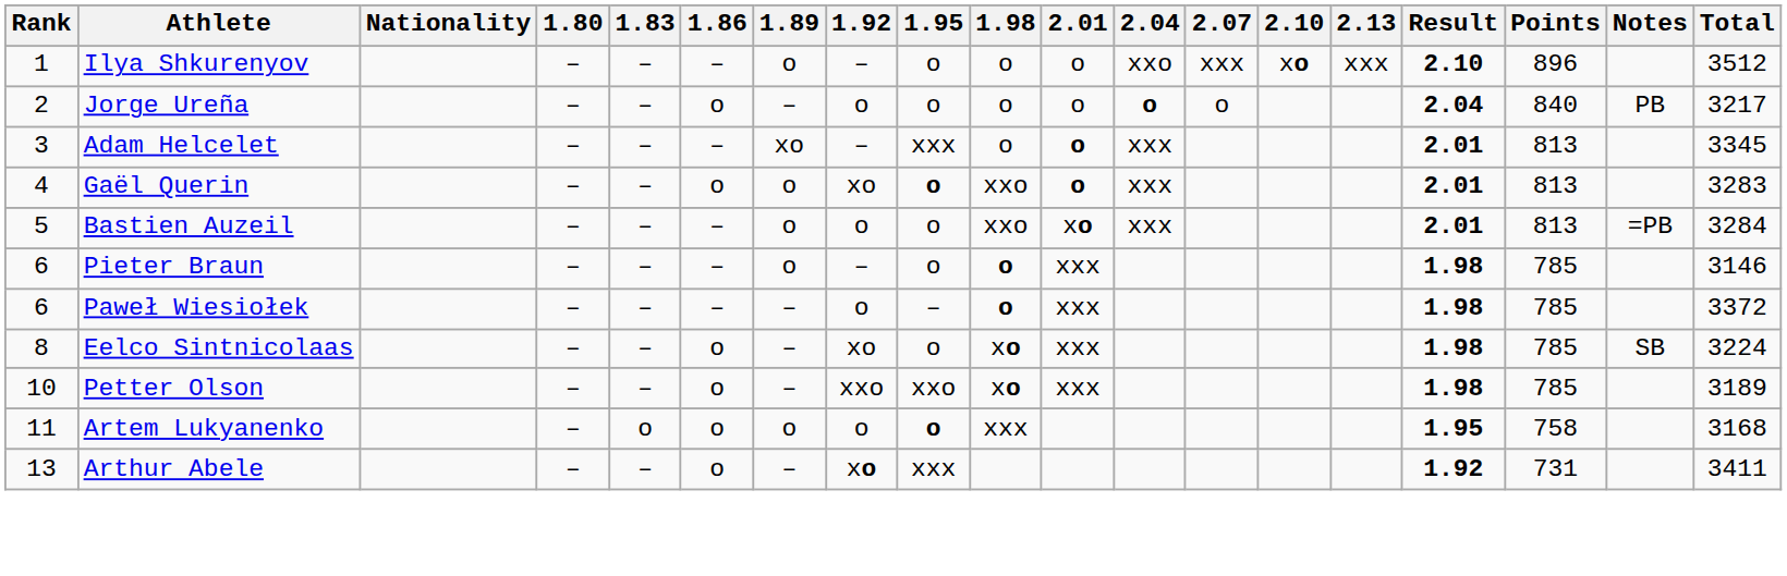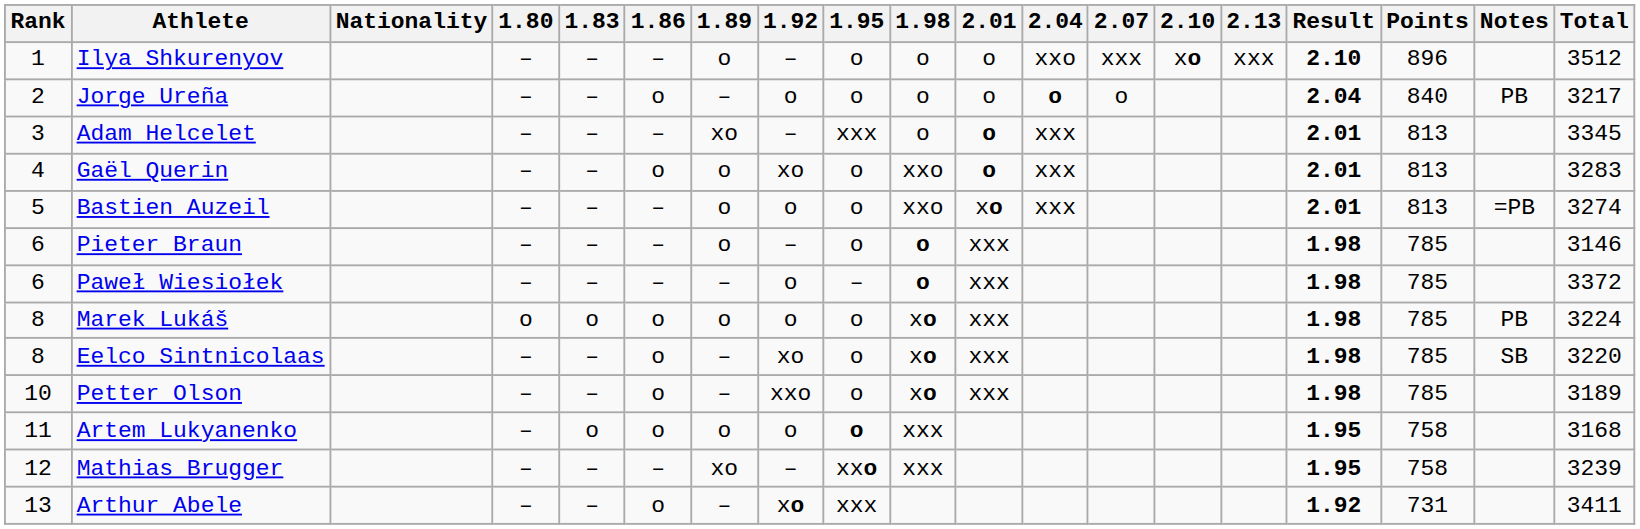 <table class="wikitable sortable" style="text-align:center;font-size:95%">
 <tr>
 <th>Rank</th>
 <th>Athlete</th>
 <th>Nationality</th>
 <th>1.80</th>
 <th>1.83</th>
 <th>1.86</th>
 <th>1.89</th>
 <th>1.92</th>
 <th>1.95</th>
 <th>1.98</th>
 <th>2.01</th>
 <th>2.04</th>
 <th>2.07</th>
 <th>2.10</th>
 <th>2.13</th>
 <th>Result</th>
 <th>Points</th>
 <th>Notes</th>
 <th>Total</th>
 </tr>
 <tr>
 <td>1</td>
 <td align="left"><a href='#'>Ilya Shkurenyov</a></td>
 <td align=left></td>
 <td>–</td>
 <td>–</td>
 <td>–</td>
 <td>o</td>
 <td>–</td>
 <td>o</td>
 <td>o</td>
 <td>o</td>
 <td>xxo</td>
 <td>xxx</td>
 <td>x<strong>o</strong></td>
 <td>xxx</td>
 <td><strong>2.10</strong></td>
 <td>896</td>
 <td></td>
 <td>3512</td>
 </tr>
 <tr>
 <td>2</td>
 <td align="left"><a href='#'>Jorge Ureña</a></td>
 <td align=left></td>
 <td>–</td>
 <td>–</td>
 <td>o</td>
 <td>–</td>
 <td>o</td>
 <td>o</td>
 <td>o</td>
 <td>o</td>
 <td><strong>o</strong></td>
 <td>o</td>
 <td></td>
 <td></td>
 <td><strong>2.04</strong></td>
 <td>840</td>
 <td>PB</td>
 <td>3217</td>
 </tr>
 <tr>
 <td>3</td>
 <td align="left"><a href='#'>Adam Helcelet</a></td>
 <td align=left></td>
 <td>–</td>
 <td>–</td>
 <td>–</td>
 <td>xo</td>
 <td>–</td>
 <td>xxx</td>
 <td>o</td>
 <td><strong>o</strong></td>
 <td>xxx</td>
 <td></td>
 <td></td>
 <td></td>
 <td><strong>2.01</strong></td>
 <td>813</td>
 <td></td>
 <td>3345</td>
 </tr>
 <tr>
 <td>4</td>
 <td align="left"><a href='#'>Gaël Querin</a></td>
 <td align=left></td>
 <td>–</td>
 <td>–</td>
 <td>o</td>
 <td>o</td>
 <td>xo</td>
-<td><strong>o</strong></td>
+<td>o</td>
 <td>xxo</td>
 <td><strong>o</strong></td>
 <td>xxx</td>
 <td></td>
 <td></td>
 <td></td>
 <td><strong>2.01</strong></td>
 <td>813</td>
 <td></td>
 <td>3283</td>
 </tr>
 <tr>
 <td>5</td>
 <td align="left"><a href='#'>Bastien Auzeil</a></td>
 <td align=left></td>
 <td>–</td>
 <td>–</td>
 <td>–</td>
 <td>o</td>
 <td>o</td>
 <td>o</td>
 <td>xxo</td>
 <td>x<strong>o</strong></td>
 <td>xxx</td>
 <td></td>
 <td></td>
 <td></td>
 <td><strong>2.01</strong></td>
 <td>813</td>
 <td>=PB</td>
-<td>3284</td>
+<td>3274</td>
 </tr>
 <tr>
 <td>6</td>
 <td align="left"><a href='#'>Pieter Braun</a></td>
 <td align=left></td>
 <td>–</td>
 <td>–</td>
 <td>–</td>
 <td>o</td>
 <td>–</td>
 <td>o</td>
 <td><strong>o</strong></td>
 <td>xxx</td>
 <td></td>
 <td></td>
 <td></td>
 <td></td>
 <td><strong>1.98</strong></td>
 <td>785</td>
 <td></td>
 <td>3146</td>
 </tr>
 <tr>
 <td>6</td>
 <td align="left"><a href='#'>Paweł Wiesiołek</a></td>
 <td align=left></td>
 <td>–</td>
 <td>–</td>
 <td>–</td>
 <td>–</td>
 <td>o</td>
 <td>–</td>
 <td><strong>o</strong></td>
 <td>xxx</td>
 <td></td>
 <td></td>
 <td></td>
 <td></td>
 <td><strong>1.98</strong></td>
 <td>785</td>
 <td></td>
 <td>3372</td>
 </tr>
 <tr>
 <td>8</td>
+<td align="left"><a href='#'>Marek Lukáš</a></td>
+<td align=left></td>
+<td>o</td>
+<td>o</td>
+<td>o</td>
+<td>o</td>
+<td>o</td>
+<td>o</td>
+<td>x<strong>o</strong></td>
+<td>xxx</td>
+<td></td>
+<td></td>
+<td></td>
+<td></td>
+<td><strong>1.98</strong></td>
+<td>785</td>
+<td>PB</td>
+<td>3224</td>
+</tr>
+<tr>
+<td>8</td>
 <td align="left"><a href='#'>Eelco Sintnicolaas</a></td>
 <td align=left></td>
 <td>–</td>
 <td>–</td>
 <td>o</td>
 <td>–</td>
 <td>xo</td>
 <td>o</td>
 <td>x<strong>o</strong></td>
 <td>xxx</td>
 <td></td>
 <td></td>
 <td></td>
 <td></td>
 <td><strong>1.98</strong></td>
 <td>785</td>
 <td>SB</td>
-<td>3224</td>
+<td>3220</td>
 </tr>
 <tr>
 <td>10</td>
 <td align="left"><a href='#'>Petter Olson</a></td>
 <td align=left></td>
 <td>–</td>
 <td>–</td>
 <td>o</td>
 <td>–</td>
 <td>xxo</td>
-<td>xxo</td>
+<td>o</td>
 <td>x<strong>o</strong></td>
 <td>xxx</td>
 <td></td>
 <td></td>
 <td></td>
 <td></td>
 <td><strong>1.98</strong></td>
 <td>785</td>
 <td></td>
 <td>3189</td>
 </tr>
 <tr>
 <td>11</td>
 <td align="left"><a href='#'>Artem Lukyanenko</a></td>
 <td align=left></td>
 <td>–</td>
 <td>o</td>
 <td>o</td>
 <td>o</td>
 <td>o</td>
 <td><strong>o</strong></td>
 <td>xxx</td>
 <td></td>
 <td></td>
 <td></td>
 <td></td>
 <td></td>
 <td><strong>1.95</strong></td>
 <td>758</td>
 <td></td>
 <td>3168</td>
 </tr>
 <tr>
+<td>12</td>
+<td align="left"><a href='#'>Mathias Brugger</a></td>
+<td align=left></td>
+<td>–</td>
+<td>–</td>
+<td>–</td>
+<td>xo</td>
+<td>–</td>
+<td>xx<strong>o</strong></td>
+<td>xxx</td>
+<td></td>
+<td></td>
+<td></td>
+<td></td>
+<td></td>
+<td><strong>1.95</strong></td>
+<td>758</td>
+<td></td>
+<td>3239</td>
+</tr>
+<tr>
 <td>13</td>
 <td align="left"><a href='#'>Arthur Abele</a></td>
 <td align=left></td>
 <td>–</td>
 <td>–</td>
 <td>o</td>
 <td>–</td>
 <td>x<strong>o</strong></td>
 <td>xxx</td>
 <td></td>
 <td></td>
 <td></td>
 <td></td>
 <td></td>
 <td></td>
 <td><strong>1.92</strong></td>
 <td>731</td>
 <td></td>
 <td>3411</td>
 </tr>
 </table>
